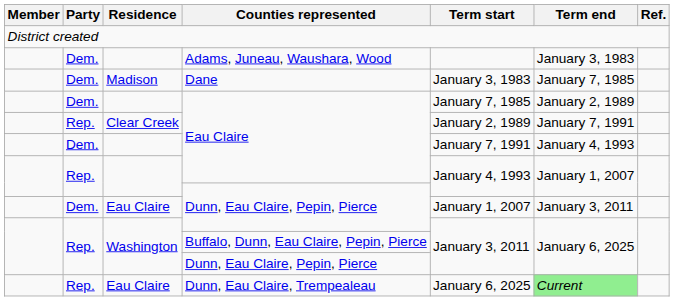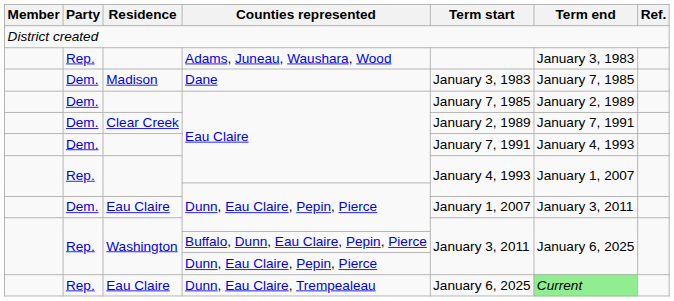 <table class="wikitable">
 <tr>
 <th>Member</th>
 <th>Party</th>
 <th>Residence</th>
 <th>Counties represented</th>
 <th>Term start</th>
 <th>Term end</th>
 <th>Ref.</th>
 </tr>
 <tr>
 <td colspan="7"><em>District created</em></td>
 </tr>
 <tr>
 <td></td>
-<td><a href='#'>Dem.</a></td>
+<td><a href='#'>Rep.</a></td>
 <td></td>
 <td><a href='#'>Adams</a>, <a href='#'>Juneau</a>, <a href='#'>Waushara</a>, <a href='#'>Wood</a></td>
 <td></td>
 <td>January 3, 1983</td>
 <td></td>
 </tr>
 <tr>
 <td></td>
 <td><a href='#'>Dem.</a></td>
 <td><a href='#'>Madison</a></td>
 <td><a href='#'>Dane</a></td>
 <td>January 3, 1983</td>
 <td>January 7, 1985</td>
 <td></td>
 </tr>
 <tr>
 <td></td>
 <td><a href='#'>Dem.</a></td>
 <td></td>
 <td rowspan="4"><a href='#'>Eau Claire</a></td>
 <td>January 7, 1985</td>
 <td>January 2, 1989</td>
 <td></td>
 </tr>
 <tr>
 <td></td>
-<td><a href='#'>Rep.</a></td>
+<td><a href='#'>Dem.</a></td>
 <td><a href='#'>Clear Creek</a></td>
 <td>January 2, 1989</td>
 <td>January 7, 1991</td>
 <td></td>
 </tr>
 <tr>
 <td></td>
 <td><a href='#'>Dem.</a></td>
 <td></td>
 <td>January 7, 1991</td>
 <td>January 4, 1993</td>
 <td></td>
 </tr>
 <tr style="height:2em">
 <td rowspan="2"></td>
 <td rowspan="2" ><a href='#'>Rep.</a></td>
 <td rowspan="2"></td>
 <td rowspan="2">January 4, 1993</td>
 <td rowspan="2">January 1, 2007</td>
 <td rowspan="2"></td>
 </tr>
 <tr style="height:1em">
 <td rowspan="3"><a href='#'>Dunn</a>, <a href='#'>Eau Claire</a>, <a href='#'>Pepin</a>, <a href='#'>Pierce</a></td>
 </tr>
 <tr>
 <td></td>
 <td><a href='#'>Dem.</a></td>
 <td><a href='#'>Eau Claire</a></td>
 <td>January 1, 2007</td>
 <td>January 3, 2011</td>
 <td></td>
 </tr>
 <tr style="height:1em">
 <td rowspan="3"></td>
 <td rowspan="3" ><a href='#'>Rep.</a></td>
 <td rowspan="3"><a href='#'>Washington</a></td>
 <td rowspan="3">January 3, 2011</td>
 <td rowspan="3">January 6, 2025</td>
 <td rowspan="3"></td>
 </tr>
 <tr>
 <td><a href='#'>Buffalo</a>, <a href='#'>Dunn</a>, <a href='#'>Eau Claire</a>, <a href='#'>Pepin</a>, <a href='#'>Pierce</a></td>
 </tr>
 <tr>
 <td><a href='#'>Dunn</a>, <a href='#'>Eau Claire</a>, <a href='#'>Pepin</a>, <a href='#'>Pierce</a></td>
 </tr>
 <tr>
 <td></td>
 <td><a href='#'>Rep.</a></td>
 <td><a href='#'>Eau Claire</a></td>
 <td><a href='#'>Dunn</a>, <a href='#'>Eau Claire</a>, <a href='#'>Trempealeau</a></td>
 <td>January 6, 2025</td>
 <td style="background: lightgreen;"><em>Current</em></td>
 <td></td>
 </tr>
 </table>
